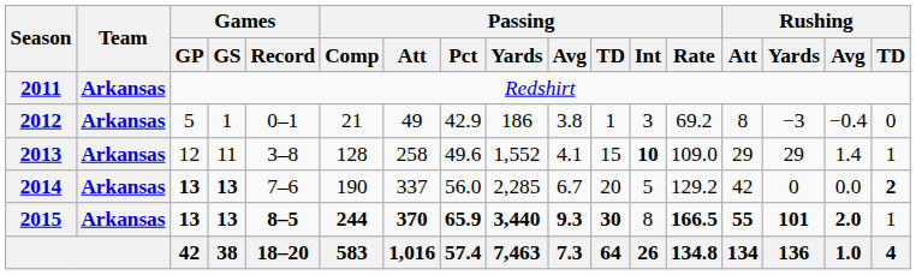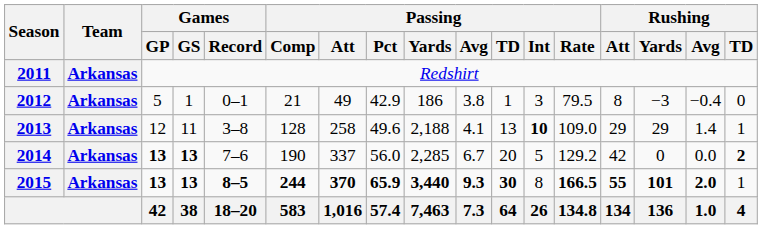 <table class="wikitable" style="text-align:center;">
 <tr>
 <th rowspan="2">Season</th>
 <th rowspan="2">Team</th>
 <th colspan="3">Games</th>
 <th colspan="8">Passing</th>
 <th colspan="5">Rushing</th>
 </tr>
 <tr>
 <th>GP</th>
 <th>GS</th>
 <th>Record</th>
 <th>Comp</th>
 <th>Att</th>
 <th>Pct</th>
 <th>Yards</th>
 <th>Avg</th>
 <th>TD</th>
 <th>Int</th>
 <th>Rate</th>
 <th>Att</th>
 <th>Yards</th>
 <th>Avg</th>
 <th>TD</th>
 </tr>
 <tr>
 <th><a href='#'>2011</a></th>
 <th><a href='#'>Arkansas</a></th>
 <td colspan="15"><em><a href='#'>Redshirt</a> </em></td>
 </tr>
 <tr>
 <th><a href='#'>2012</a></th>
 <th><a href='#'>Arkansas</a></th>
 <td>5</td>
 <td>1</td>
 <td>0–1</td>
 <td>21</td>
 <td>49</td>
 <td>42.9</td>
 <td>186</td>
 <td>3.8</td>
 <td>1</td>
 <td>3</td>
-<td>69.2</td>
+<td>79.5</td>
 <td>8</td>
 <td>−3</td>
 <td>−0.4</td>
 <td>0</td>
 </tr>
 <tr>
 <th><a href='#'>2013</a></th>
 <th><a href='#'>Arkansas</a></th>
 <td>12</td>
 <td>11</td>
 <td>3–8</td>
 <td>128</td>
 <td>258</td>
 <td>49.6</td>
-<td>1,552</td>
+<td>2,188</td>
 <td>4.1</td>
-<td>15</td>
+<td>13</td>
 <td><strong>10</strong></td>
 <td>109.0</td>
 <td>29</td>
 <td>29</td>
 <td>1.4</td>
 <td>1</td>
 </tr>
 <tr>
 <th><a href='#'>2014</a></th>
 <th><a href='#'>Arkansas</a></th>
 <td><strong>13</strong></td>
 <td><strong>13</strong></td>
 <td>7–6</td>
 <td>190</td>
 <td>337</td>
 <td>56.0</td>
 <td>2,285</td>
 <td>6.7</td>
 <td>20</td>
 <td>5</td>
 <td>129.2</td>
 <td>42</td>
 <td>0</td>
 <td>0.0</td>
 <td><strong>2</strong></td>
 </tr>
 <tr>
 <th><a href='#'>2015</a></th>
 <th><a href='#'>Arkansas</a></th>
 <td><strong>13</strong></td>
 <td><strong>13</strong></td>
 <td><strong>8–5</strong></td>
 <td><strong>244</strong></td>
 <td><strong>370</strong></td>
 <td><strong>65.9</strong></td>
 <td><strong>3,440</strong></td>
 <td><strong>9.3</strong></td>
 <td><strong>30</strong></td>
 <td>8</td>
 <td><strong>166.5</strong></td>
 <td><strong>55</strong></td>
 <td><strong>101</strong></td>
 <td><strong>2.0</strong></td>
 <td>1</td>
 </tr>
 <tr>
 <th colspan="2"></th>
 <th>42</th>
 <th>38</th>
 <th>18–20</th>
 <th>583</th>
 <th>1,016</th>
 <th>57.4</th>
 <th>7,463</th>
 <th>7.3</th>
 <th>64</th>
 <th>26</th>
 <th>134.8</th>
 <th>134</th>
 <th>136</th>
 <th>1.0</th>
 <th>4</th>
 </tr>
 </table>
